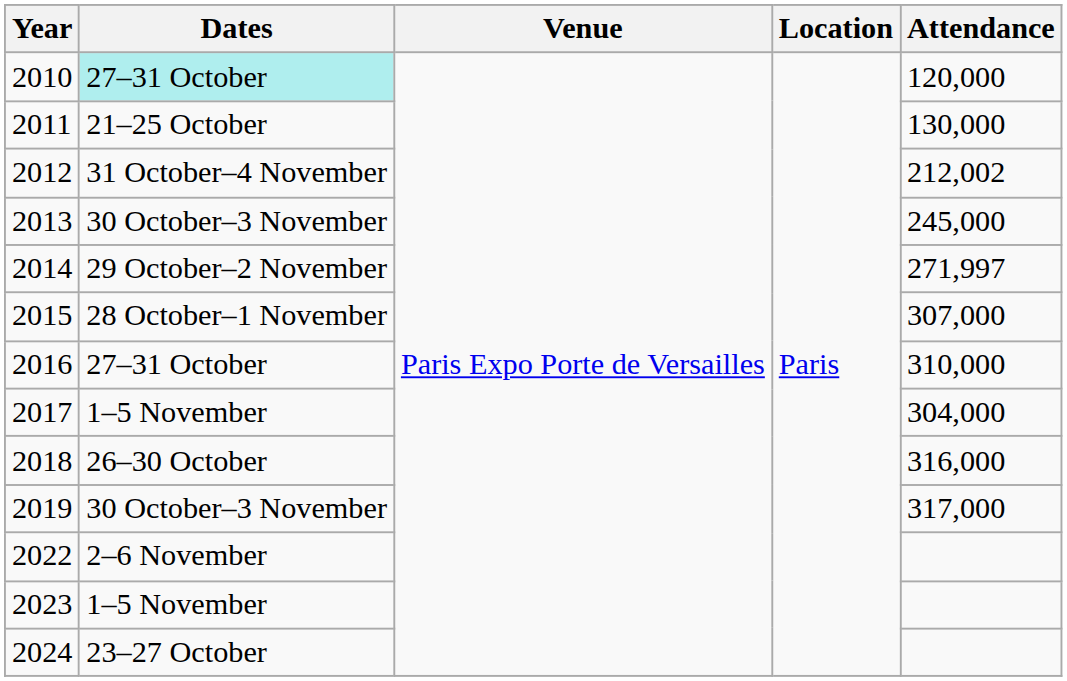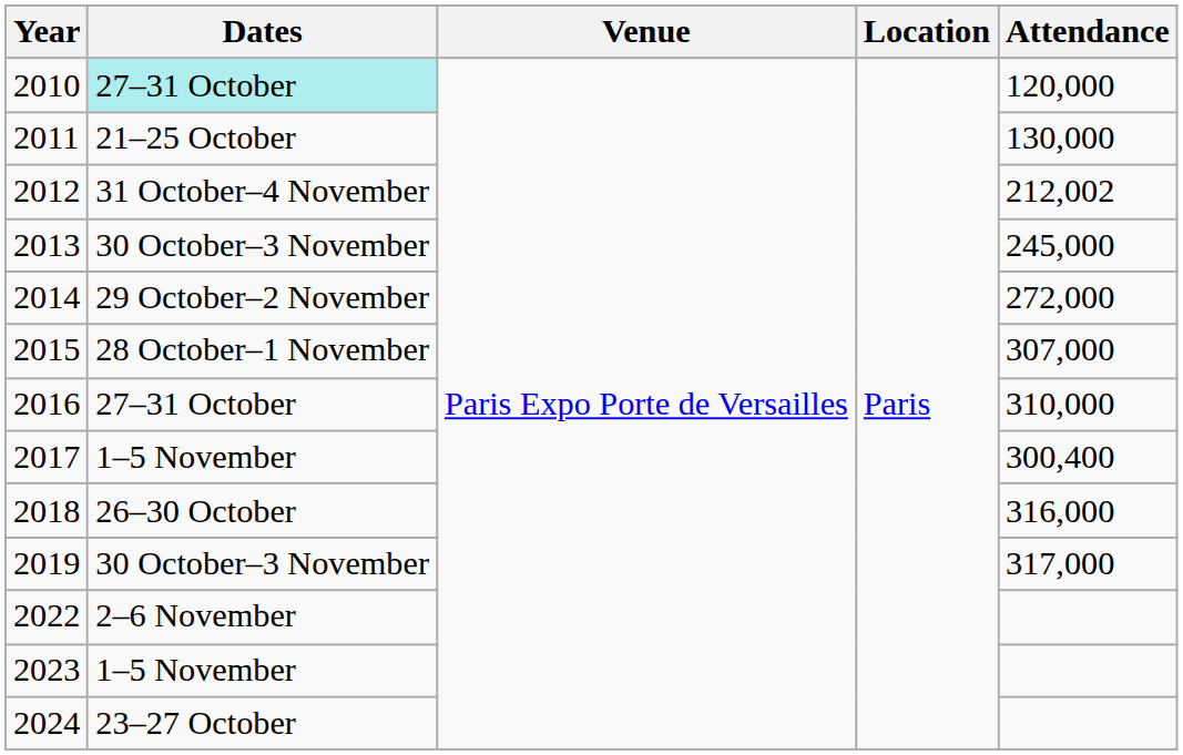 <table class="wikitable sortable">
 <tr>
 <th>Year</th>
 <th>Dates</th>
 <th>Venue</th>
 <th>Location</th>
 <th>Attendance</th>
 </tr>
 <tr>
 <td>2010</td>
 <td style="background: paleturquoise;">27–31 October</td>
 <td rowspan="13"><a href='#'>Paris Expo Porte de Versailles</a></td>
 <td rowspan="13"><a href='#'>Paris</a></td>
 <td>120,000</td>
 </tr>
 <tr>
 <td>2011</td>
 <td>21–25 October</td>
 <td>130,000</td>
 </tr>
 <tr>
 <td>2012</td>
 <td>31 October–4 November</td>
 <td>212,002</td>
 </tr>
 <tr>
 <td>2013</td>
 <td>30 October–3 November</td>
 <td>245,000</td>
 </tr>
 <tr>
 <td>2014</td>
 <td>29 October–2 November</td>
-<td>271,997</td>
+<td>272,000</td>
 </tr>
 <tr>
 <td>2015</td>
 <td>28 October–1 November</td>
 <td>307,000</td>
 </tr>
 <tr>
 <td>2016</td>
 <td>27–31 October</td>
 <td>310,000</td>
 </tr>
 <tr>
 <td>2017</td>
 <td>1–5 November</td>
-<td>304,000</td>
+<td>300,400</td>
 </tr>
 <tr>
 <td>2018</td>
 <td>26–30 October</td>
 <td>316,000</td>
 </tr>
 <tr>
 <td>2019</td>
 <td>30 October–3 November</td>
 <td>317,000</td>
 </tr>
 <tr>
 <td>2022</td>
 <td>2–6 November</td>
 <td></td>
 </tr>
 <tr>
 <td>2023</td>
 <td>1–5 November</td>
 <td></td>
 </tr>
 <tr>
 <td>2024</td>
 <td>23–27 October</td>
 <td></td>
 </tr>
 </table>
